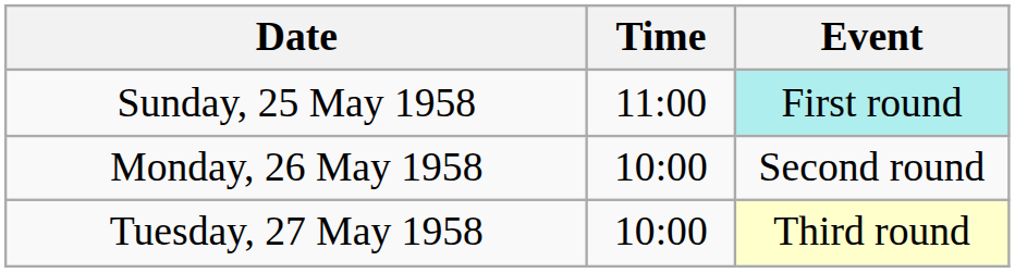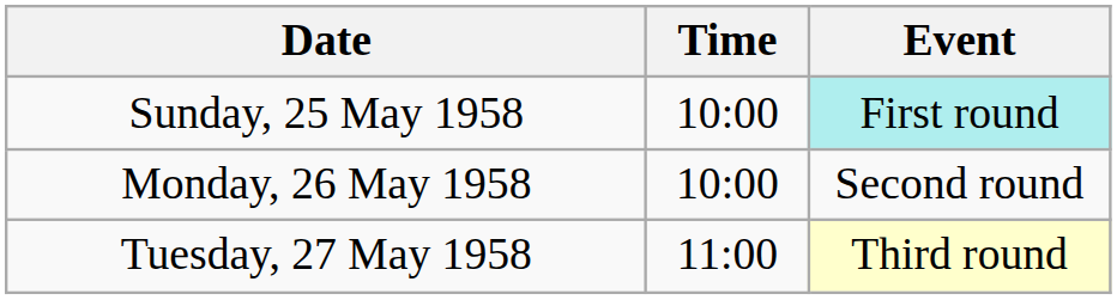 <table class = "wikitable" style="text-align:center;">
 <tr>
 <th width=220>Date</th>
 <th width=50>Time</th>
 <th width=100>Event</th>
 </tr>
 <tr>
 <td>Sunday, 25 May 1958</td>
-<td>11:00</td>
+<td>10:00</td>
 <td style="background: paleturquoise;">First round</td>
 </tr>
 <tr>
 <td>Monday, 26 May 1958</td>
 <td>10:00</td>
 <td>Second round</td>
 </tr>
 <tr>
 <td>Tuesday, 27 May 1958</td>
-<td>10:00</td>
+<td>11:00</td>
 <td bgcolor=ffffcc>Third round</td>
 </tr>
 </table>
